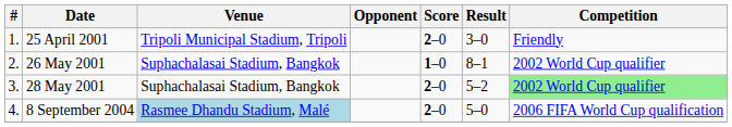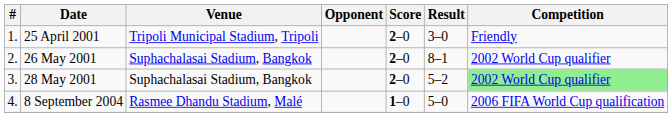 <table class="wikitable">
 <tr>
 <th>#</th>
 <th>Date</th>
 <th>Venue</th>
 <th>Opponent</th>
 <th>Score</th>
 <th>Result</th>
 <th>Competition</th>
 </tr>
 <tr>
 <td>1.</td>
 <td>25 April 2001</td>
 <td><a href='#'>Tripoli Municipal Stadium</a>, <a href='#'>Tripoli</a></td>
 <td></td>
 <td><strong>2</strong>–0</td>
 <td>3–0</td>
 <td><a href='#'>Friendly</a></td>
 </tr>
 <tr>
 <td>2.</td>
 <td>26 May 2001</td>
 <td><a href='#'>Suphachalasai Stadium</a>, <a href='#'>Bangkok</a></td>
 <td></td>
-<td><strong>1</strong>–0</td>
+<td><strong>2</strong>–0</td>
 <td>8–1</td>
 <td><a href='#'>2002 World Cup qualifier</a></td>
 </tr>
 <tr>
 <td>3.</td>
 <td>28 May 2001</td>
 <td>Suphachalasai Stadium, Bangkok</td>
 <td></td>
 <td><strong>2</strong>–0</td>
 <td>5–2</td>
 <td style="background: lightgreen;"><a href='#'>2002 World Cup qualifier</a></td>
 </tr>
 <tr>
 <td>4.</td>
 <td>8 September 2004</td>
-<td style="background: lightblue;"><a href='#'>Rasmee Dhandu Stadium</a>, <a href='#'>Malé</a></td>
+<td><a href='#'>Rasmee Dhandu Stadium</a>, <a href='#'>Malé</a></td>
 <td></td>
-<td><strong>2</strong>–0</td>
+<td><strong>1</strong>–0</td>
 <td>5–0</td>
 <td><a href='#'>2006 FIFA World Cup qualification</a></td>
 </tr>
 <tr>
 </tr>
 </table>
